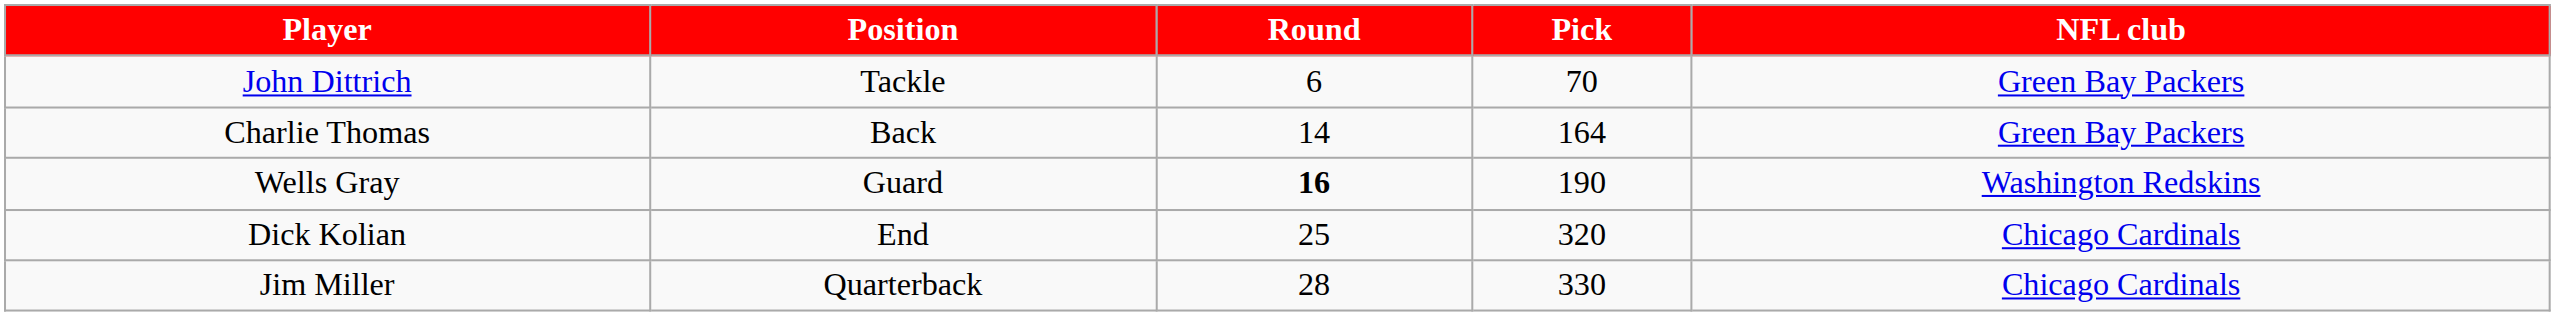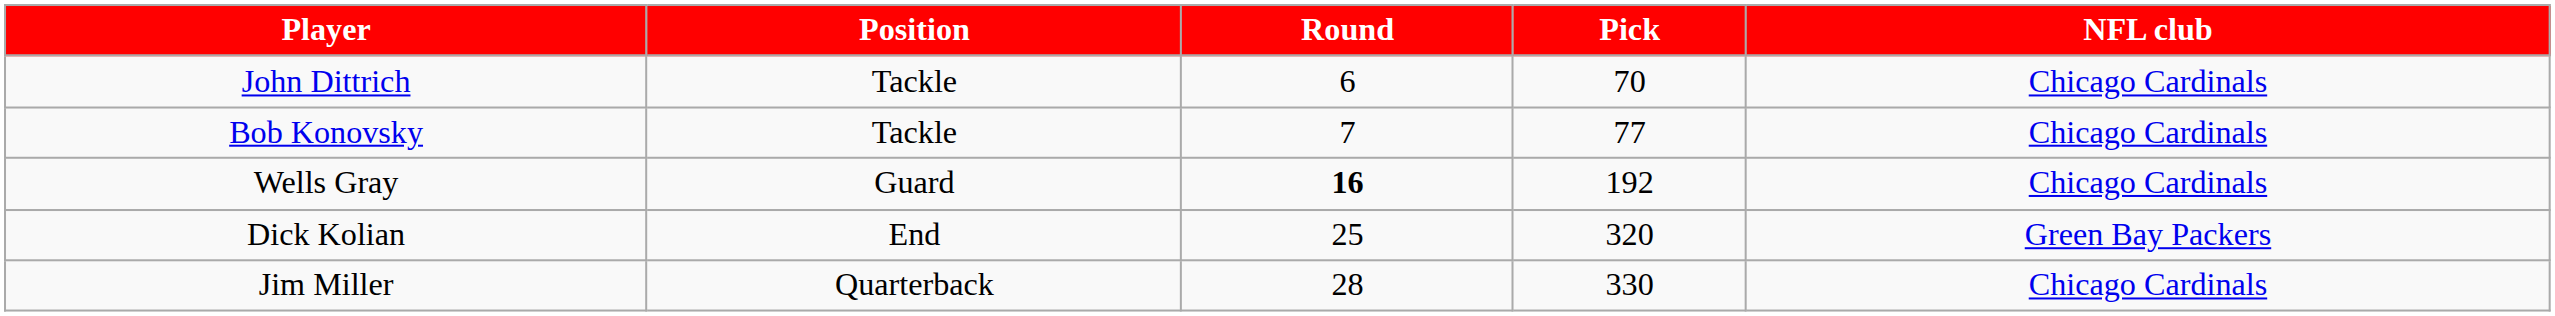 <table class="wikitable" style="width:80%;">
 <tr style="text-align:center; background:red; color:#fff;">
 <td><strong>Player</strong></td>
 <td><strong>Position</strong></td>
 <td><strong>Round</strong></td>
 <td><strong>Pick</strong></td>
 <td><strong>NFL club</strong></td>
 </tr>
 <tr style="text-align:center;" bgcolor="">
 <td><a href='#'>John Dittrich</a></td>
 <td>Tackle</td>
 <td>6</td>
 <td>70</td>
-<td><a href='#'>Green Bay Packers</a></td>
+<td><a href='#'>Chicago Cardinals</a></td>
 </tr>
 <tr style="text-align:center;" bgcolor="">
-<td>Charlie Thomas</td>
-<td>Back</td>
-<td>14</td>
-<td>164</td>
-<td><a href='#'>Green Bay Packers</a></td>
+<td><a href='#'>Bob Konovsky</a></td>
+<td>Tackle</td>
+<td>7</td>
+<td>77</td>
+<td><a href='#'>Chicago Cardinals</a></td>
 </tr>
 <tr style="text-align:center;" bgcolor="">
 <td>Wells Gray</td>
 <td>Guard</td>
 <td><strong>16</strong></td>
-<td>190</td>
-<td><a href='#'>Washington Redskins</a></td>
+<td>192</td>
+<td><a href='#'>Chicago Cardinals</a></td>
 </tr>
 <tr style="text-align:center;" bgcolor="">
 <td>Dick Kolian</td>
 <td>End</td>
 <td>25</td>
 <td>320</td>
-<td><a href='#'>Chicago Cardinals</a></td>
+<td><a href='#'>Green Bay Packers</a></td>
 </tr>
 <tr style="text-align:center;" bgcolor="">
 <td>Jim Miller</td>
 <td>Quarterback</td>
 <td>28</td>
 <td>330</td>
 <td><a href='#'>Chicago Cardinals</a></td>
 </tr>
 </table>
